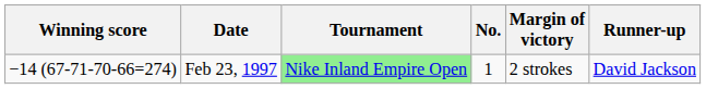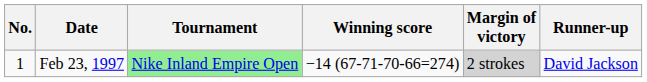 <table class="wikitable" style="font-size:95%;">
 <tr>
-<th>Winning score</th>
+<th>No.</th>
 <th>Date</th>
 <th>Tournament</th>
-<th>No.</th>
+<th>Winning score</th>
 <th>Margin of<br>victory</th>
 <th>Runner-up</th>
 </tr>
 <tr>
-<td>−14 (67-71-70-66=274)</td>
+<td align=center>1</td>
 <td align=right>Feb 23, <a href='#'>1997</a></td>
 <td style="background: lightgreen;"><a href='#'>Nike Inland Empire Open</a></td>
-<td align=center>1</td>
-<td>2 strokes</td>
+<td>−14 (67-71-70-66=274)</td>
+<td style="background: lightgrey;">2 strokes</td>
 <td> <a href='#'>David Jackson</a></td>
 </tr>
 </table>
